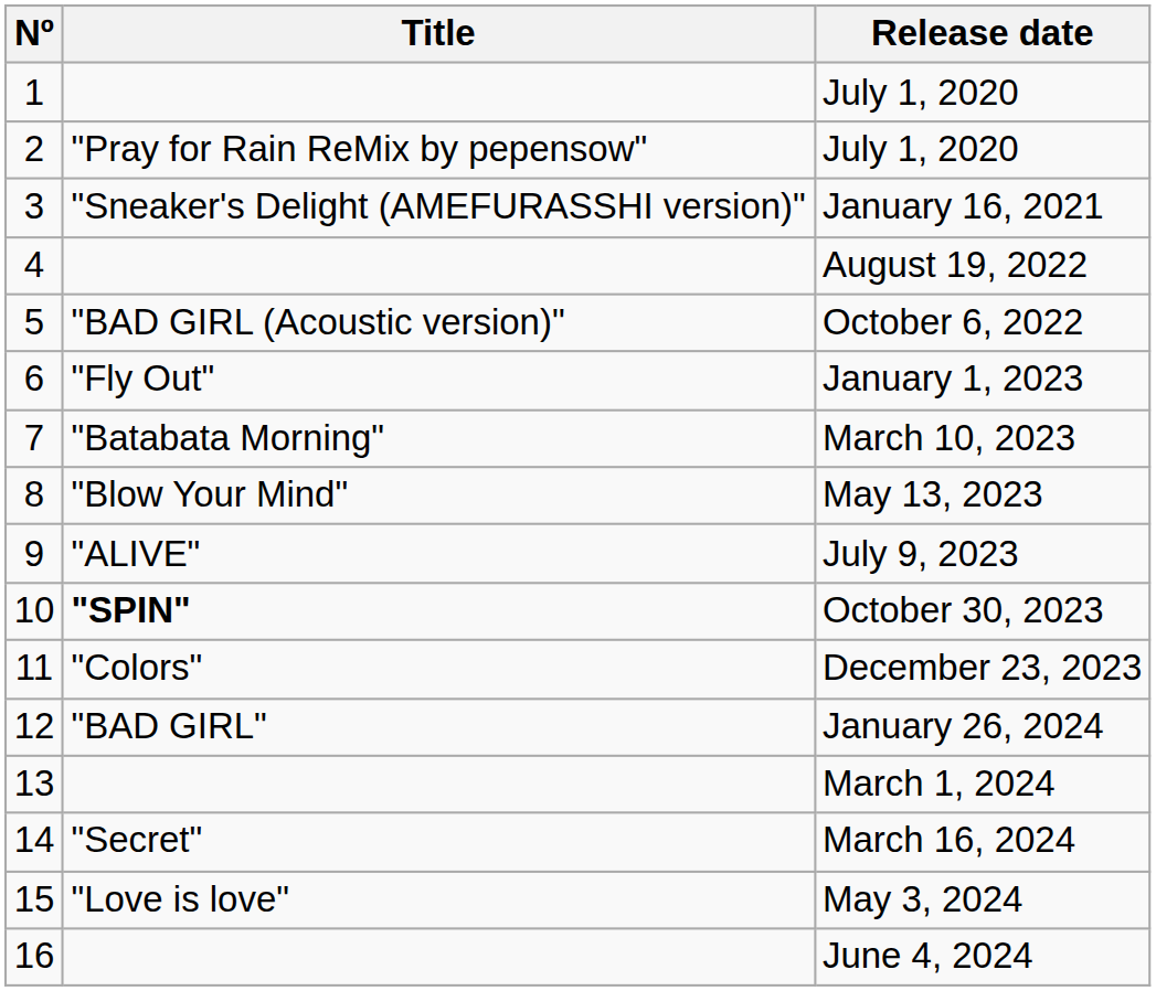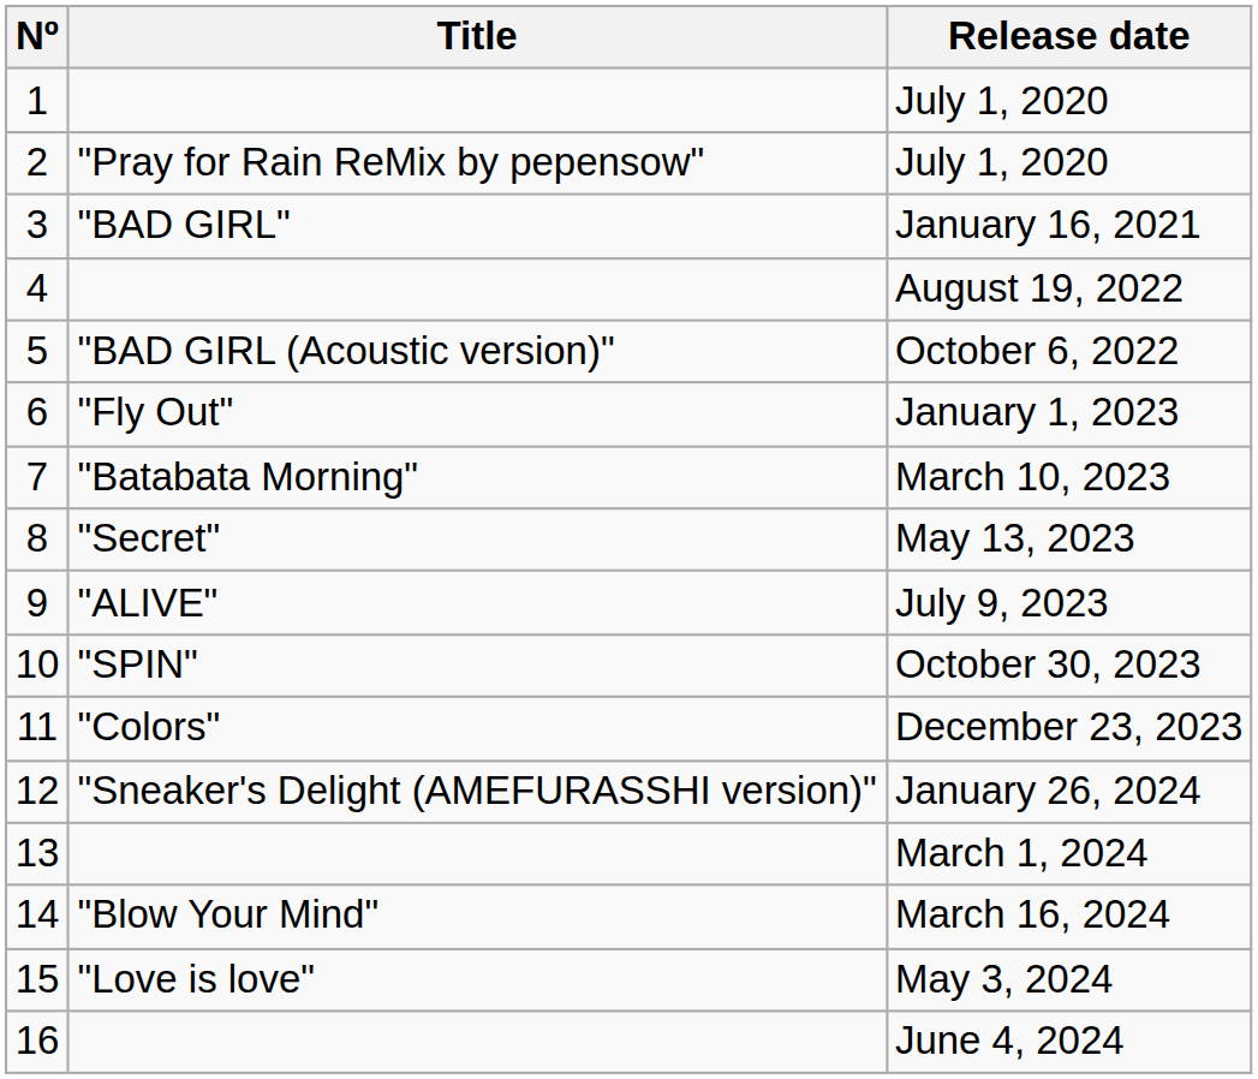 <table class="wikitable">
 <tr>
 <th>Nº</th>
 <th>Title</th>
 <th>Release date</th>
 </tr>
 <tr>
 <td align="center">1</td>
 <td></td>
 <td>July 1, 2020</td>
 </tr>
 <tr>
 <td align="center">2</td>
 <td>"Pray for Rain ReMix by pepensow"</td>
 <td>July 1, 2020</td>
 </tr>
 <tr>
 <td align="center">3</td>
-<td>"Sneaker's Delight (AMEFURASSHI version)"</td>
+<td>"BAD GIRL"</td>
 <td>January 16, 2021</td>
 </tr>
 <tr>
 <td align="center">4</td>
 <td></td>
 <td>August 19, 2022</td>
 </tr>
 <tr>
 <td align="center">5</td>
 <td>"BAD GIRL (Acoustic version)"</td>
 <td>October 6, 2022</td>
 </tr>
 <tr>
 <td align="center">6</td>
 <td>"Fly Out"</td>
 <td>January 1, 2023</td>
 </tr>
 <tr>
 <td align="center">7</td>
 <td>"Batabata Morning"</td>
 <td>March 10, 2023</td>
 </tr>
 <tr>
 <td align="center">8</td>
-<td>"Blow Your Mind"</td>
+<td>"Secret"</td>
 <td>May 13, 2023</td>
 </tr>
 <tr>
 <td align="center">9</td>
 <td>"ALIVE"</td>
 <td>July 9, 2023</td>
 </tr>
 <tr>
 <td align="center">10</td>
-<td><strong>"SPIN"</strong></td>
+<td>"SPIN"</td>
 <td>October 30, 2023</td>
 </tr>
 <tr>
 <td align="center">11</td>
 <td>"Colors"</td>
 <td>December 23, 2023</td>
 </tr>
 <tr>
 <td align="center">12</td>
-<td>"BAD GIRL"</td>
+<td>"Sneaker's Delight (AMEFURASSHI version)"</td>
 <td>January 26, 2024</td>
 </tr>
 <tr>
 <td align="center">13</td>
 <td></td>
 <td>March 1, 2024</td>
 </tr>
 <tr>
 <td align="center">14</td>
-<td>"Secret"</td>
+<td>"Blow Your Mind"</td>
 <td>March 16, 2024</td>
 </tr>
 <tr>
 <td align="center">15</td>
 <td>"Love is love"</td>
 <td>May 3, 2024</td>
 </tr>
 <tr>
 <td align="center">16</td>
 <td></td>
 <td>June 4, 2024</td>
 </tr>
 </table>
